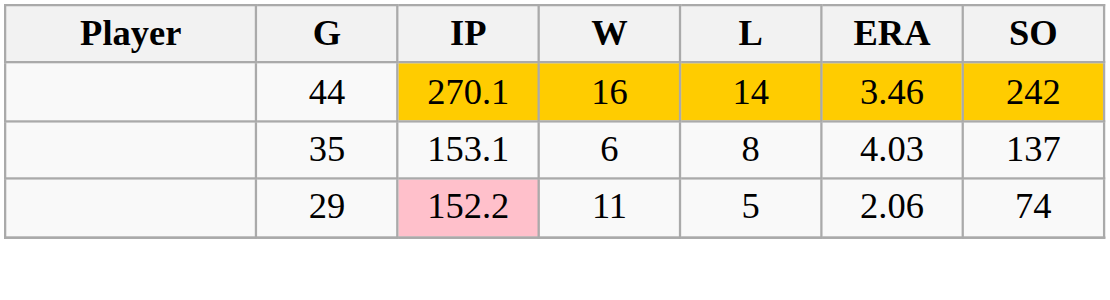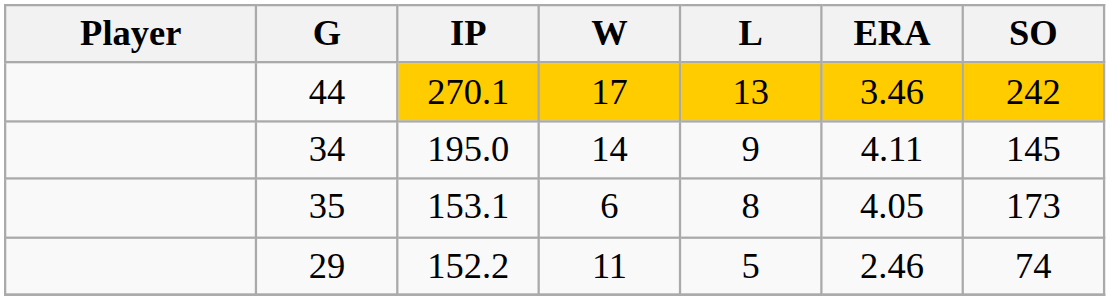 <table class="wikitable sortable">
 <tr>
 <th bgcolor="#DDDDFF" width="16%">Player</th>
 <th bgcolor="#DDDDFF" width="9%">G</th>
 <th bgcolor="#DDDDFF" width="9%">IP</th>
 <th bgcolor="#DDDDFF" width="9%">W</th>
 <th bgcolor="#DDDDFF" width="9%">L</th>
 <th bgcolor="#DDDDFF" width="9%">ERA</th>
 <th bgcolor="#DDDDFF" width="9%">SO</th>
 </tr>
 <tr align="center">
 <td></td>
 <td>44</td>
 <td bgcolor=#ffcc00>270.1</td>
-<td bgcolor=#ffcc00>16</td>
-<td bgcolor=#ffcc00>14</td>
+<td bgcolor=#ffcc00>17</td>
+<td bgcolor=#ffcc00>13</td>
 <td bgcolor=#ffcc00>3.46</td>
 <td bgcolor=#ffcc00>242</td>
+</tr>
+<tr align="center">
+<td></td>
+<td>34</td>
+<td>195.0</td>
+<td>14</td>
+<td>9</td>
+<td>4.11</td>
+<td>145</td>
 </tr>
 <tr align="center">
 <td></td>
 <td>35</td>
 <td>153.1</td>
 <td>6</td>
 <td>8</td>
-<td>4.03</td>
-<td>137</td>
+<td>4.05</td>
+<td>173</td>
 </tr>
 <tr align="center">
 <td></td>
 <td>29</td>
-<td style="background: pink;">152.2</td>
+<td>152.2</td>
 <td>11</td>
 <td>5</td>
-<td>2.06</td>
+<td>2.46</td>
 <td>74</td>
 </tr>
 <tr align="center">
 </tr>
 </table>
